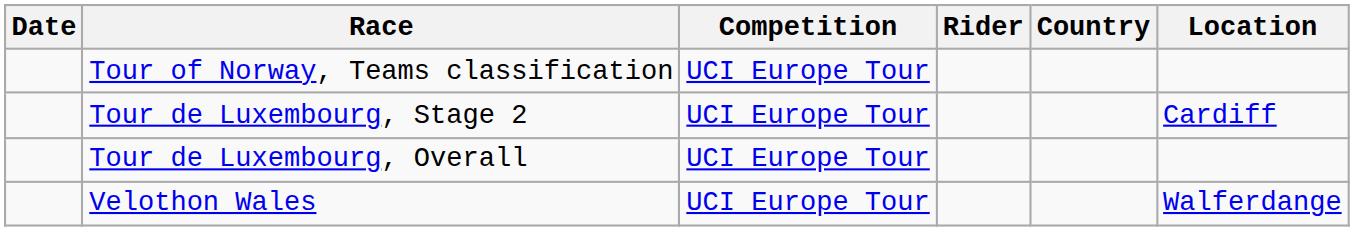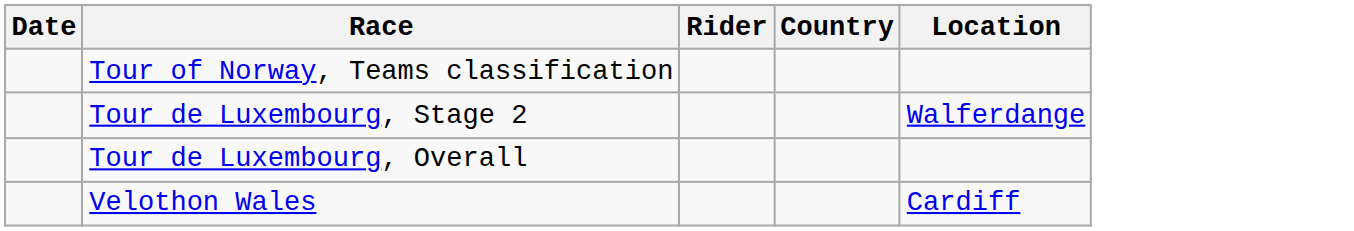 <table class="wikitable sortable">
 <tr>
 <th>Date</th>
 <th>Race</th>
-<th>Competition</th>
 <th>Rider</th>
 <th>Country</th>
 <th>Location</th>
 </tr>
 <tr>
 <td></td>
 <td><a href='#'>Tour of Norway</a>, Teams classification</td>
-<td><a href='#'>UCI Europe Tour</a></td>
 <td align="center"></td>
 <td></td>
 <td></td>
 </tr>
 <tr>
 <td></td>
 <td><a href='#'>Tour de Luxembourg</a>, Stage 2</td>
-<td><a href='#'>UCI Europe Tour</a></td>
 <td></td>
 <td></td>
-<td><a href='#'>Cardiff</a></td>
+<td><a href='#'>Walferdange</a></td>
 </tr>
 <tr>
 <td></td>
 <td><a href='#'>Tour de Luxembourg</a>, Overall</td>
-<td><a href='#'>UCI Europe Tour</a></td>
 <td></td>
 <td></td>
 <td></td>
 </tr>
 <tr>
 <td></td>
 <td><a href='#'>Velothon Wales</a></td>
-<td><a href='#'>UCI Europe Tour</a></td>
 <td></td>
 <td></td>
-<td><a href='#'>Walferdange</a></td>
+<td><a href='#'>Cardiff</a></td>
 </tr>
 </table>
